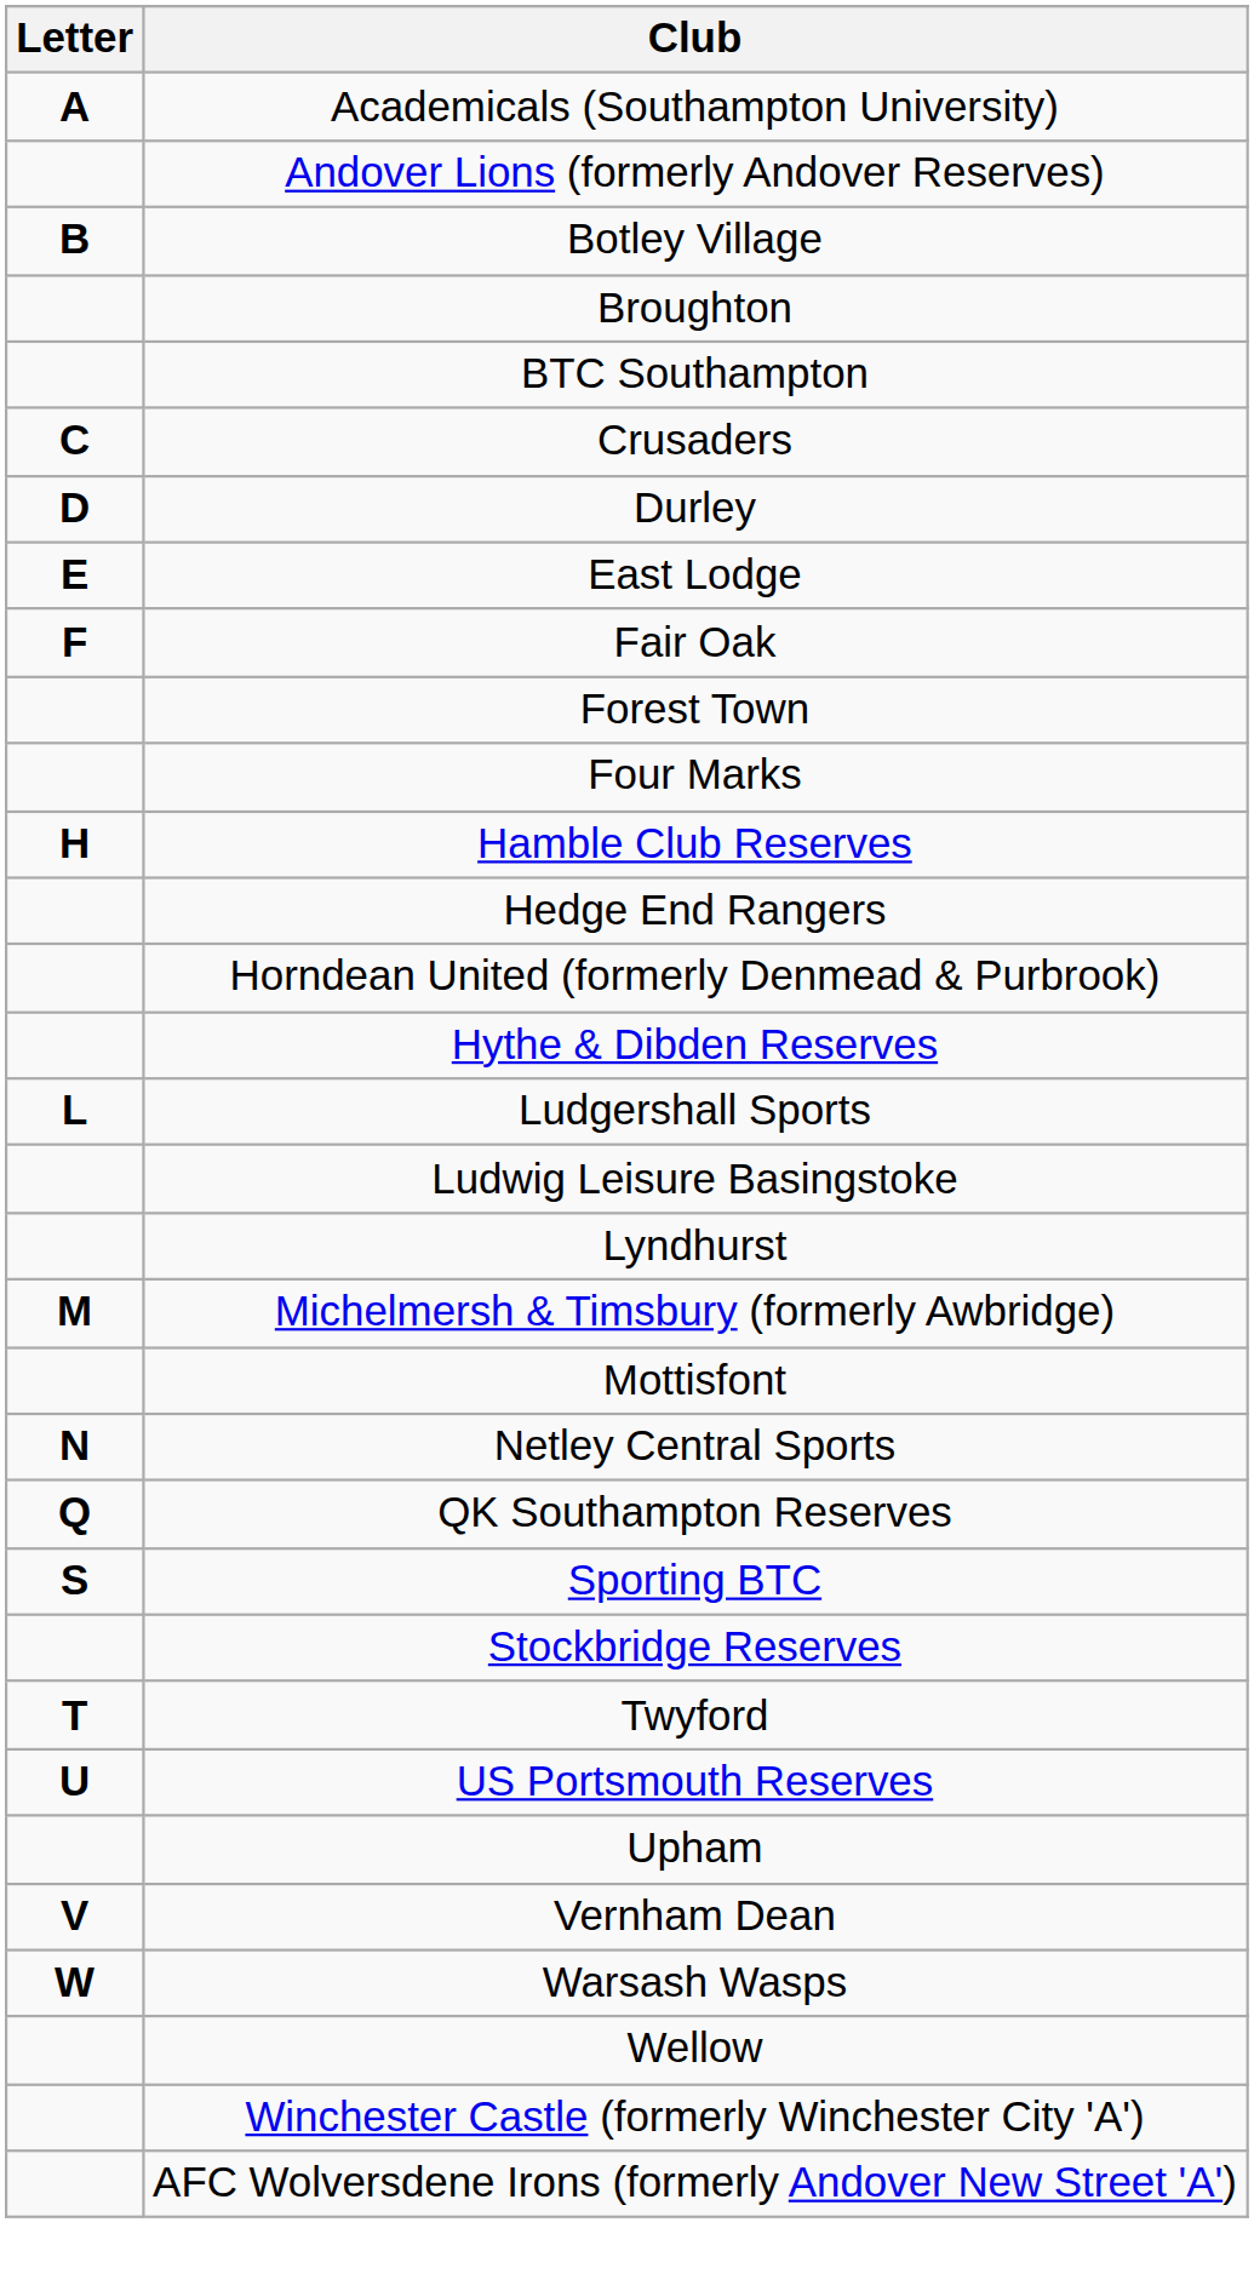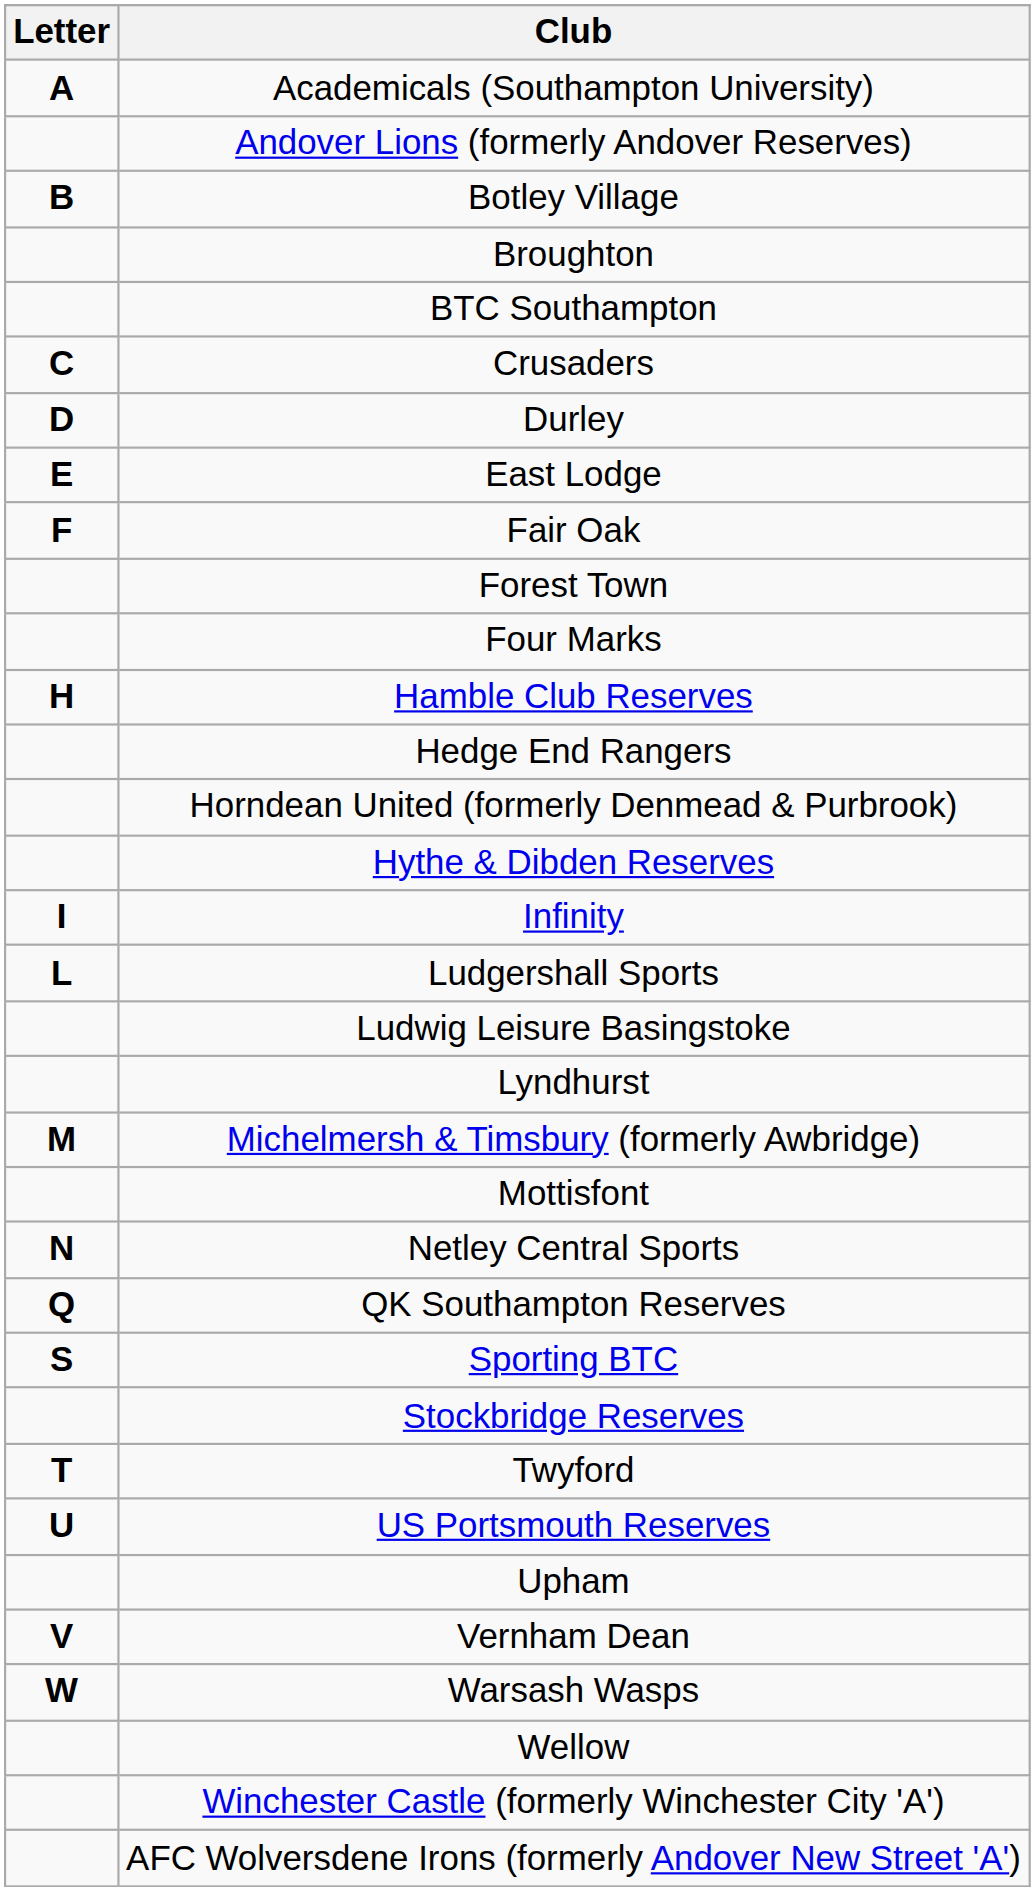 <table class="wikitable collapsible collapsed" style=text-align:center>
 <tr>
 </tr>
 <tr>
 <th>Letter</th>
 <th>Club</th>
 </tr>
 <tr>
 <td><strong>A</strong></td>
 <td>Academicals (Southampton University)</td>
 </tr>
 <tr>
 <td></td>
 <td><a href='#'>Andover Lions</a> (formerly Andover Reserves)</td>
 </tr>
 <tr>
 <td><strong>B</strong></td>
 <td>Botley Village</td>
 </tr>
 <tr>
 <td></td>
 <td>Broughton</td>
 </tr>
 <tr>
 <td></td>
 <td>BTC Southampton</td>
 </tr>
 <tr>
 <td><strong>C</strong></td>
 <td>Crusaders</td>
 </tr>
 <tr>
 <td><strong>D</strong></td>
 <td>Durley</td>
 </tr>
 <tr>
 <td><strong>E</strong></td>
 <td>East Lodge</td>
 </tr>
 <tr>
 <td><strong>F</strong></td>
 <td>Fair Oak</td>
 </tr>
 <tr>
 <td></td>
 <td>Forest Town</td>
 </tr>
 <tr>
 <td></td>
 <td>Four Marks</td>
 </tr>
 <tr>
 <td><strong>H</strong></td>
 <td><a href='#'>Hamble Club Reserves</a></td>
 </tr>
 <tr>
 <td></td>
 <td>Hedge End Rangers</td>
 </tr>
 <tr>
 <td></td>
 <td>Horndean United (formerly Denmead & Purbrook)</td>
 </tr>
 <tr>
 <td></td>
 <td><a href='#'>Hythe & Dibden Reserves</a></td>
+</tr>
+<tr>
+<td><strong>I</strong></td>
+<td><a href='#'>Infinity</a></td>
 </tr>
 <tr>
 <td><strong>L</strong></td>
 <td>Ludgershall Sports</td>
 </tr>
 <tr>
 <td></td>
 <td>Ludwig Leisure Basingstoke</td>
 </tr>
 <tr>
 <td></td>
 <td>Lyndhurst</td>
 </tr>
 <tr>
 <td><strong>M</strong></td>
 <td><a href='#'>Michelmersh & Timsbury</a> (formerly Awbridge)</td>
 </tr>
 <tr>
 <td></td>
 <td>Mottisfont</td>
 </tr>
 <tr>
 <td><strong>N</strong></td>
 <td>Netley Central Sports</td>
 </tr>
 <tr>
 <td><strong>Q</strong></td>
 <td>QK Southampton Reserves</td>
 </tr>
 <tr>
 <td><strong>S</strong></td>
 <td><a href='#'>Sporting BTC</a></td>
 </tr>
 <tr>
 <td></td>
 <td><a href='#'>Stockbridge Reserves</a></td>
 </tr>
 <tr>
 <td><strong>T</strong></td>
 <td>Twyford</td>
 </tr>
 <tr>
 <td><strong>U</strong></td>
 <td><a href='#'>US Portsmouth Reserves</a></td>
 </tr>
 <tr>
 <td></td>
 <td>Upham</td>
 </tr>
 <tr>
 <td><strong>V</strong></td>
 <td>Vernham Dean</td>
 </tr>
 <tr>
 <td><strong>W</strong></td>
 <td>Warsash Wasps</td>
 </tr>
 <tr>
 <td></td>
 <td>Wellow</td>
 </tr>
 <tr>
 <td></td>
 <td><a href='#'>Winchester Castle</a> (formerly Winchester City 'A')</td>
 </tr>
 <tr>
 <td></td>
 <td>AFC Wolversdene Irons (formerly <a href='#'>Andover New Street 'A'</a>)</td>
 </tr>
 </table>
